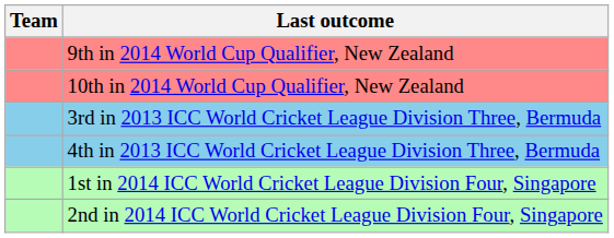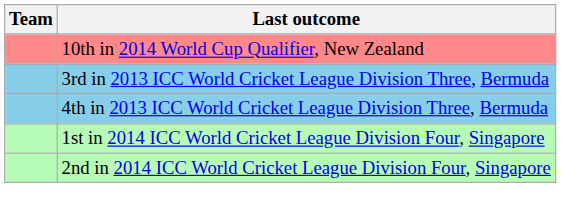 <table class="wikitable">
 <tr>
 <th>Team</th>
 <th>Last outcome</th>
-</tr>
-<tr style="background:#FF8888;">
-<td></td>
-<td>9th in <a href='#'>2014 World Cup Qualifier</a>, New Zealand</td>
 </tr>
 <tr style="background:#FF8888;">
 <td></td>
 <td>10th in <a href='#'>2014 World Cup Qualifier</a>, New Zealand</td>
 </tr>
 <tr style="background:skyblue;">
 <td></td>
 <td>3rd in <a href='#'>2013 ICC World Cricket League Division Three</a>, <a href='#'>Bermuda</a></td>
 </tr>
 <tr style="background:skyblue;">
 <td></td>
 <td>4th in <a href='#'>2013 ICC World Cricket League Division Three</a>, <a href='#'>Bermuda</a></td>
 </tr>
 <tr style="background:#b6fcb6;">
 <td></td>
 <td>1st in <a href='#'>2014 ICC World Cricket League Division Four</a>, <a href='#'>Singapore</a></td>
 </tr>
 <tr style="background:#b6fcb6;">
 <td></td>
 <td>2nd in <a href='#'>2014 ICC World Cricket League Division Four</a>, <a href='#'>Singapore</a></td>
 </tr>
 </table>
